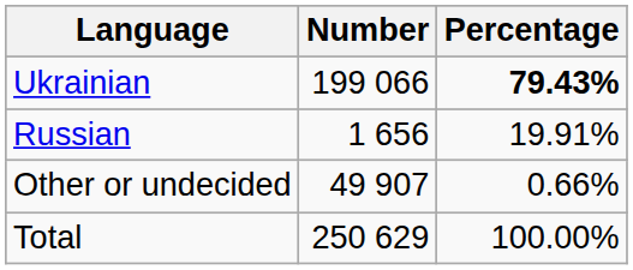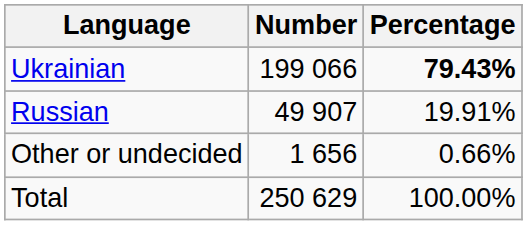 <table class="wikitable">
 <tr>
 <th>Language</th>
 <th>Number</th>
 <th>Percentage</th>
 </tr>
 <tr>
 <td><a href='#'>Ukrainian</a></td>
 <td align="right">199 066</td>
 <td align="right"><strong>79.43%</strong></td>
 </tr>
 <tr>
 <td><a href='#'>Russian</a></td>
-<td align="right">1 656</td>
+<td align="right">49 907</td>
 <td align="right">19.91%</td>
 </tr>
 <tr>
 <td>Other or undecided</td>
-<td align="right">49 907</td>
+<td align="right">1 656</td>
 <td align="right">0.66%</td>
 </tr>
 <tr>
 <td>Total</td>
 <td align="right">250 629</td>
 <td align="right">100.00%</td>
 </tr>
 </table>
